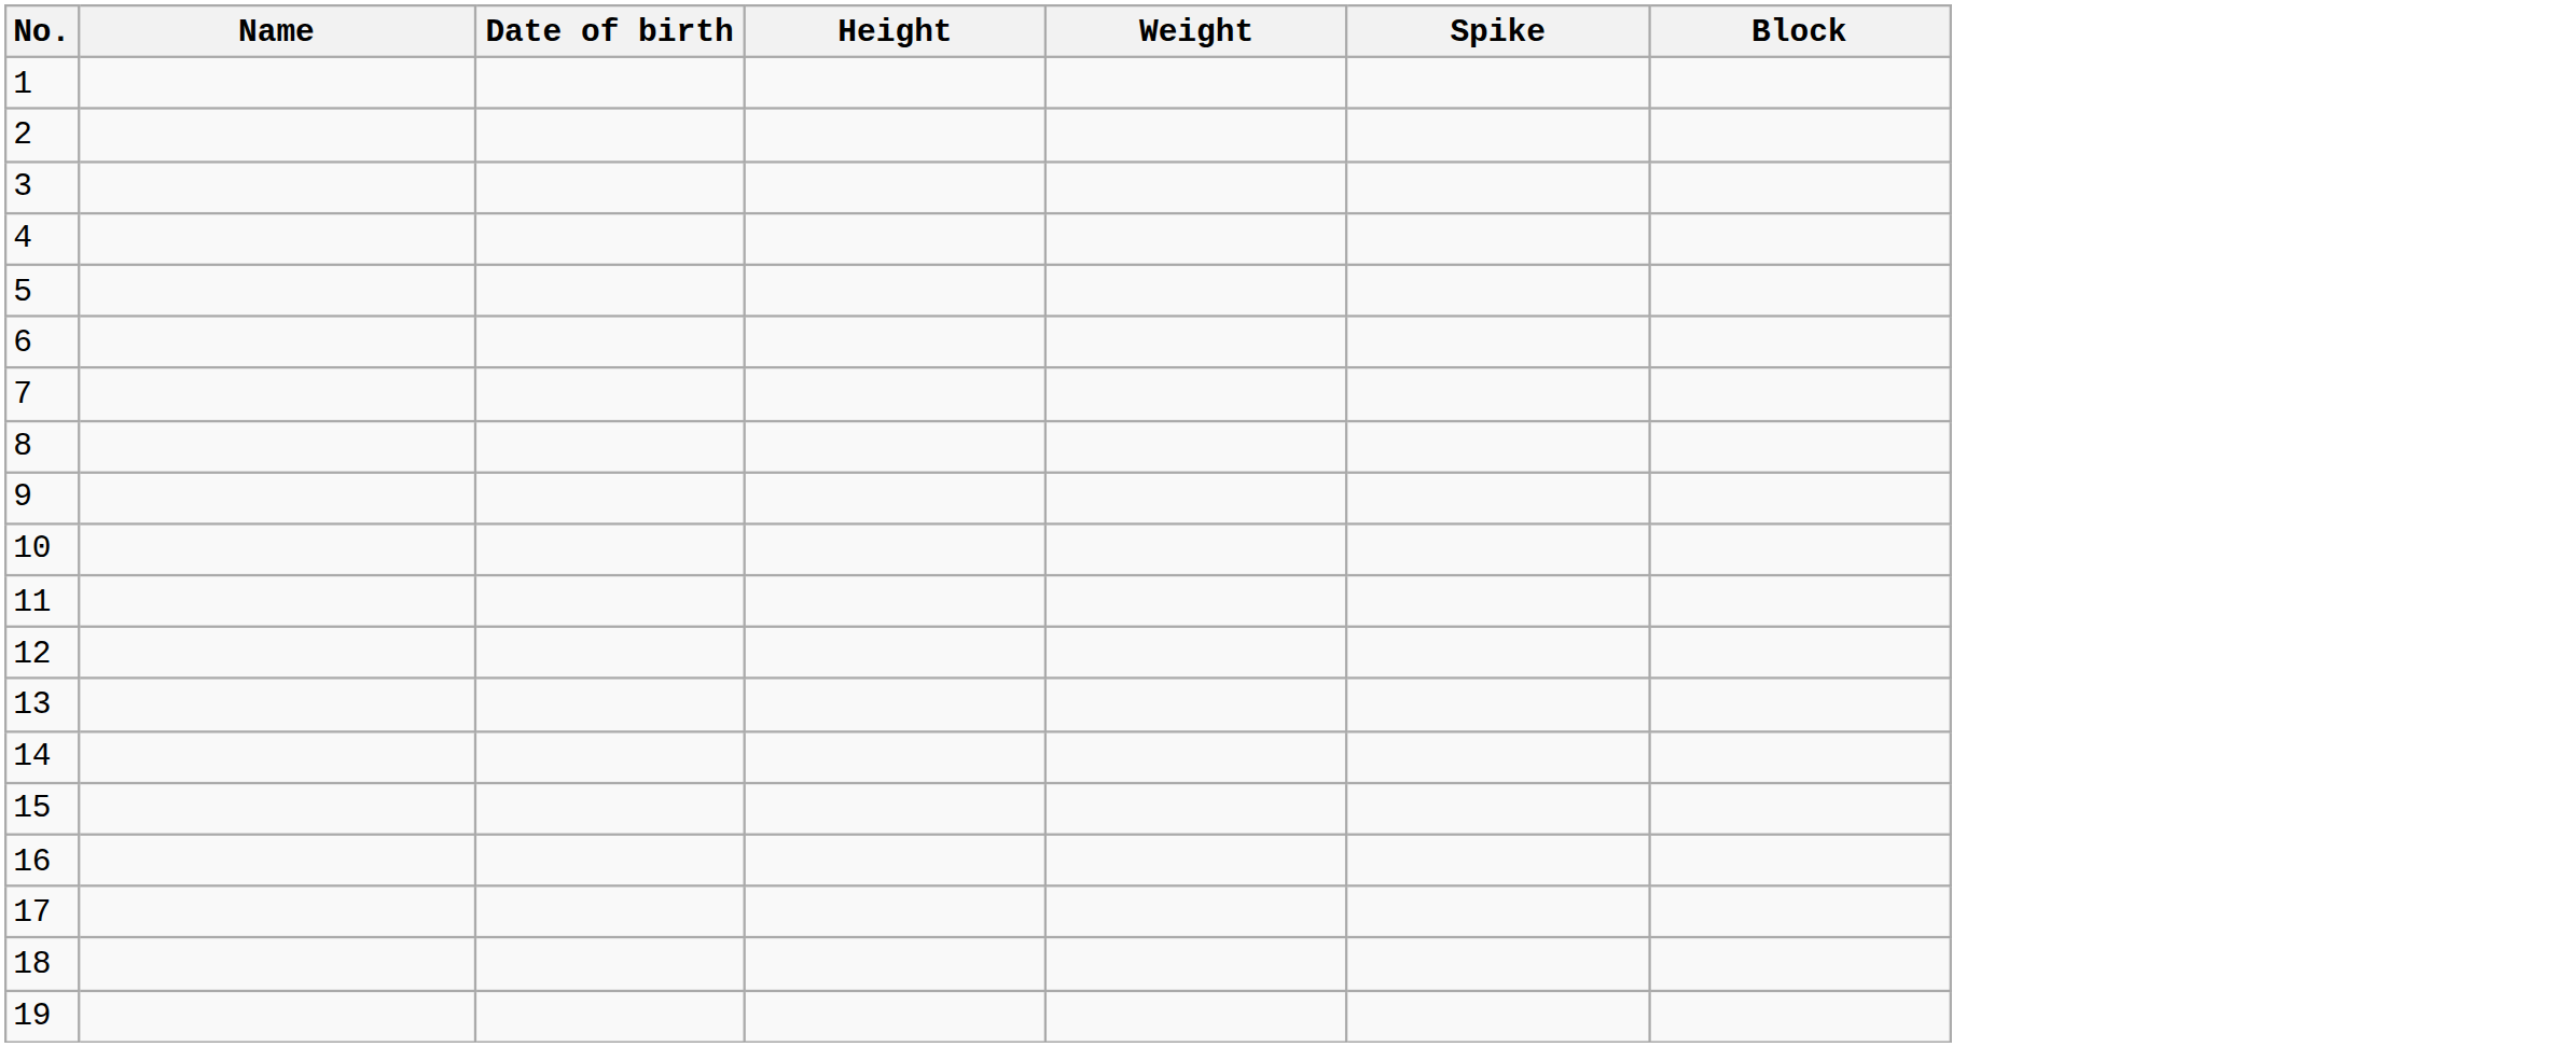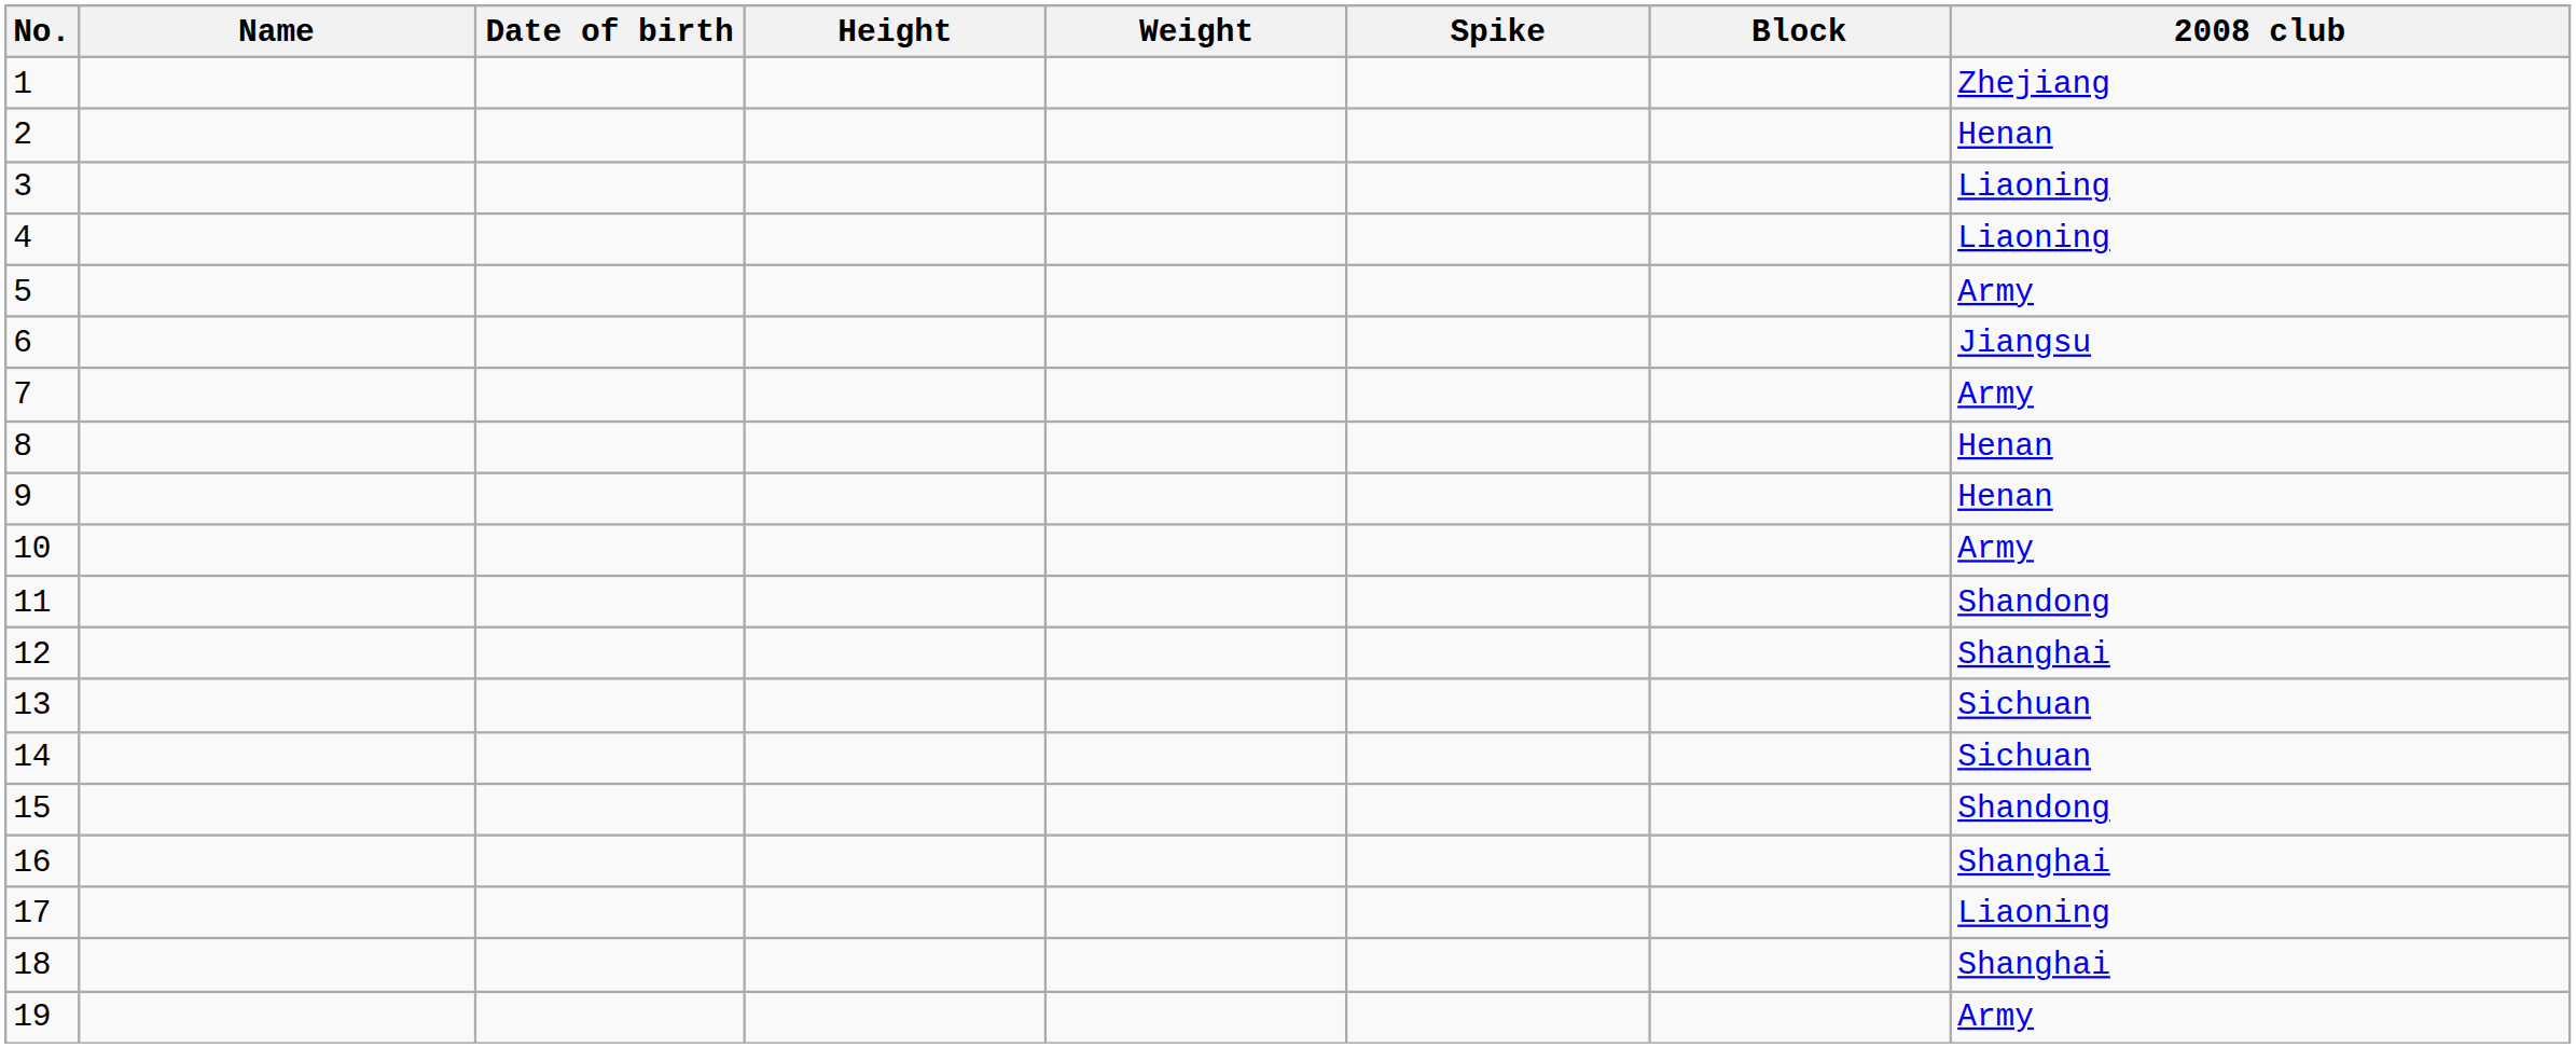 <table class="wikitable sortable" style=font-size:100%; text-align:center;>
 <tr>
 <th>No.</th>
 <th style=width:12em>Name</th>
 <th style=width:8em>Date of birth</th>
 <th style=width:9em>Height</th>
 <th style=width:9em>Weight</th>
 <th style=width:9em>Spike</th>
 <th style=width:9em>Block</th>
+<th style=width:19em>2008 club</th>
 </tr>
 <tr>
 <td>1</td>
 <td align=left></td>
 <td align=right></td>
 <td></td>
 <td></td>
 <td></td>
 <td></td>
+<td align=left><a href='#'>Zhejiang</a></td>
 </tr>
 <tr>
 <td>2</td>
 <td align=left></td>
 <td align=right></td>
 <td></td>
 <td></td>
 <td></td>
 <td></td>
+<td align=left><a href='#'>Henan</a></td>
 </tr>
 <tr>
 <td>3</td>
 <td align=left></td>
 <td align=right></td>
 <td></td>
 <td></td>
 <td></td>
 <td></td>
+<td align=left><a href='#'>Liaoning</a></td>
 </tr>
 <tr>
 <td>4</td>
 <td align=left></td>
 <td align=right></td>
 <td></td>
 <td></td>
 <td></td>
 <td></td>
+<td align=left><a href='#'>Liaoning</a></td>
 </tr>
 <tr>
 <td>5</td>
 <td align=left></td>
 <td align=right></td>
 <td></td>
 <td></td>
 <td></td>
 <td></td>
+<td align=left><a href='#'>Army</a></td>
 </tr>
 <tr>
 <td>6</td>
 <td align=left></td>
 <td align=right></td>
 <td></td>
 <td></td>
 <td></td>
 <td></td>
+<td align=left><a href='#'>Jiangsu</a></td>
 </tr>
 <tr>
 <td>7</td>
 <td align=left></td>
 <td align=right></td>
 <td></td>
 <td></td>
 <td></td>
 <td></td>
+<td align=left><a href='#'>Army</a></td>
 </tr>
 <tr>
 <td>8</td>
 <td align=left></td>
 <td align=right></td>
 <td></td>
 <td></td>
 <td></td>
 <td></td>
+<td align=left><a href='#'>Henan</a></td>
 </tr>
 <tr>
 <td>9</td>
 <td align=left></td>
 <td align=right></td>
 <td></td>
 <td></td>
 <td></td>
 <td></td>
+<td align=left><a href='#'>Henan</a></td>
 </tr>
 <tr>
 <td>10</td>
 <td align=left></td>
 <td align=right></td>
 <td></td>
 <td></td>
 <td></td>
 <td></td>
+<td align=left><a href='#'>Army</a></td>
 </tr>
 <tr>
 <td>11</td>
 <td align=left></td>
 <td align=right></td>
 <td></td>
 <td></td>
 <td></td>
 <td></td>
+<td align=left><a href='#'>Shandong</a></td>
 </tr>
 <tr>
 <td>12</td>
 <td align=left></td>
 <td align=right></td>
 <td></td>
 <td></td>
 <td></td>
 <td></td>
+<td align=left><a href='#'>Shanghai</a></td>
 </tr>
 <tr>
 <td>13</td>
 <td align=left></td>
 <td align=right></td>
 <td></td>
 <td></td>
 <td></td>
 <td></td>
+<td align=left><a href='#'>Sichuan</a></td>
 </tr>
 <tr>
 <td>14</td>
 <td align=left></td>
 <td align=right></td>
 <td></td>
 <td></td>
 <td></td>
 <td></td>
+<td align=left><a href='#'>Sichuan</a></td>
 </tr>
 <tr>
 <td>15</td>
 <td align=left></td>
 <td align=right></td>
 <td></td>
 <td></td>
 <td></td>
 <td></td>
+<td align=left><a href='#'>Shandong</a></td>
 </tr>
 <tr>
 <td>16</td>
 <td align=left></td>
 <td align=right></td>
 <td></td>
 <td></td>
 <td></td>
 <td></td>
+<td align=left><a href='#'>Shanghai</a></td>
 </tr>
 <tr>
 <td>17</td>
 <td align=left></td>
 <td align=right></td>
 <td></td>
 <td></td>
 <td></td>
 <td></td>
+<td align=left><a href='#'>Liaoning</a></td>
 </tr>
 <tr>
 <td>18</td>
 <td align=left></td>
 <td align=right></td>
 <td></td>
 <td></td>
 <td></td>
 <td></td>
+<td align=left><a href='#'>Shanghai</a></td>
 </tr>
 <tr>
 <td>19</td>
 <td align=left></td>
 <td align=right></td>
 <td></td>
 <td></td>
 <td></td>
 <td></td>
+<td align=left><a href='#'>Army</a></td>
 </tr>
 </table>
